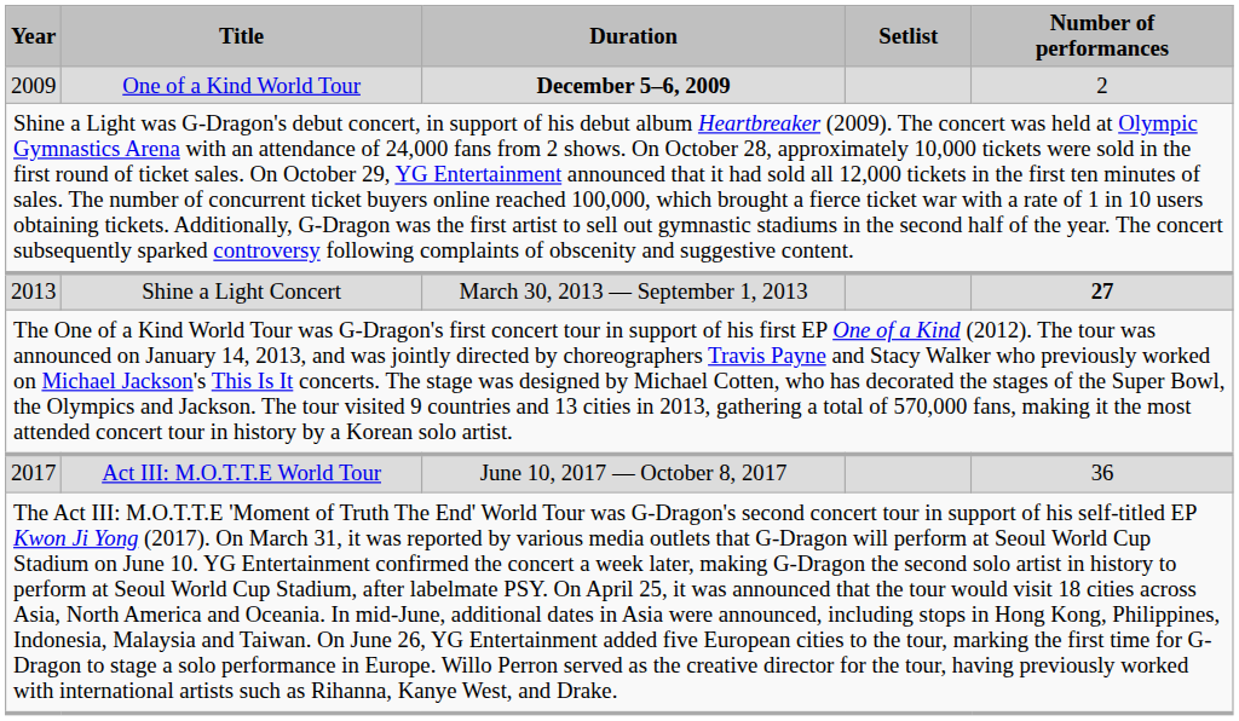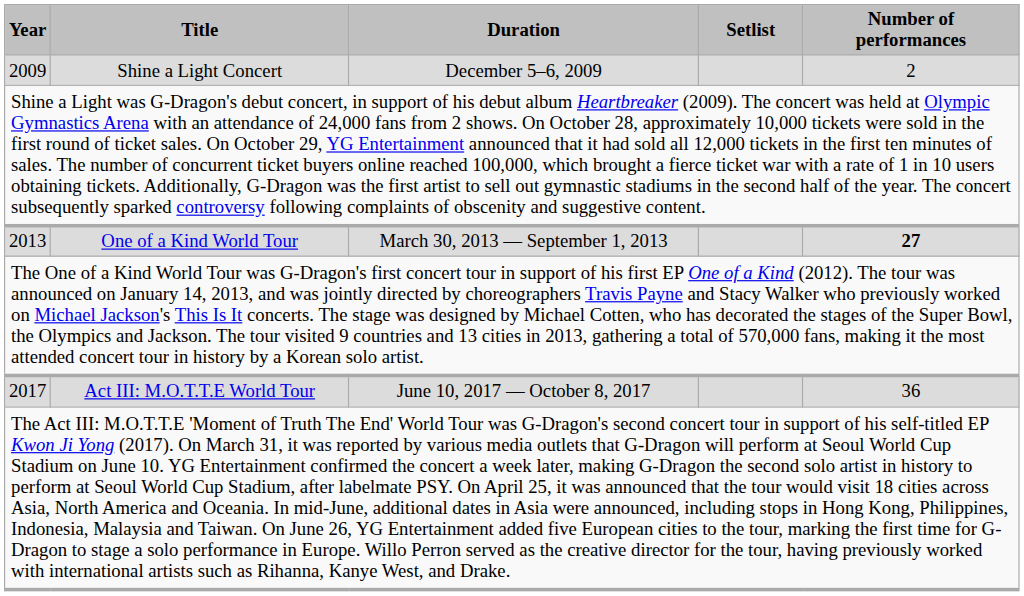 <table class="wikitable" style="text-align:center">
 <tr>
 <th style="background:silver;">Year</th>
 <th style="background:silver;">Title</th>
 <th style="background:silver;">Duration</th>
 <th style="background:silver;">Setlist</th>
 <th style="background:silver;">Number of<br>performances</th>
 </tr>
 <tr>
 <td style="background-color: #DCDCDC" width=5>2009</td>
-<td style="background-color: #DCDCDC"><a href='#'>One of a Kind World Tour</a></td>
-<td style="background-color: #DCDCDC"><strong>December 5–6, 2009 </strong></td>
+<td style="background-color: #DCDCDC">Shine a Light Concert</td>
+<td style="background-color: #DCDCDC">December 5–6, 2009 </td>
 <td style="background:#dcdcdc;"></td>
 <td style="background-color:#DCDCDC">2</td>
 </tr>
 <tr>
 <td colspan=5 style="border-bottom-width:3px; padding:5px;text-align:left;">Shine a Light was G-Dragon's debut concert, in support of his debut album <em><a href='#'>Heartbreaker</a></em> (2009). The concert was held at <a href='#'>Olympic Gymnastics Arena</a> with an attendance of 24,000 fans from 2 shows. On October 28, approximately 10,000 tickets were sold in the first round of ticket sales. On October 29, <a href='#'>YG Entertainment</a> announced that it had sold all 12,000 tickets in the first ten minutes of sales. The number of concurrent ticket buyers online reached 100,000, which brought a fierce ticket war with a rate of 1 in 10 users obtaining tickets. Additionally, G-Dragon was the first artist to sell out gymnastic stadiums in the second half of the year. The concert subsequently sparked <a href='#'>controversy</a> following complaints of obscenity and suggestive content.</td>
 </tr>
 <tr>
 <td style="background-color: #DCDCDC" width=5>2013</td>
-<td style="background-color: #DCDCDC">Shine a Light Concert</td>
+<td style="background-color: #DCDCDC"><a href='#'>One of a Kind World Tour</a></td>
 <td style="background-color: #DCDCDC">March 30, 2013 — September 1, 2013</td>
 <td style="background-color: #DCDCDC"></td>
 <td style="background-color:#DCDCDC"><strong>27</strong></td>
 </tr>
 <tr>
 <td colspan=5 style="border-bottom-width:3px; padding:5px;text-align:left;">The One of a Kind World Tour was G-Dragon's first concert tour in support of his first EP <em><a href='#'>One of a Kind</a></em> (2012). The tour was announced on January 14, 2013, and was jointly directed by choreographers <a href='#'>Travis Payne</a> and Stacy Walker who previously worked on <a href='#'>Michael Jackson</a>'s <a href='#'>This Is It</a> concerts. The stage was designed by Michael Cotten, who has decorated the stages of the Super Bowl, the Olympics and Jackson. The tour visited 9 countries and 13 cities in 2013, gathering a total of 570,000 fans, making it the most attended concert tour in history by a Korean solo artist.</td>
 </tr>
 <tr>
 <td style="background-color: #DCDCDC" width=5>2017</td>
 <td style="background-color: #DCDCDC"><a href='#'>Act III: M.O.T.T.E World Tour</a></td>
 <td style="background-color: #DCDCDC">June 10, 2017 — October 8, 2017</td>
 <td style="background-color: #DCDCDC"></td>
 <td style="background-color:#DCDCDC">36</td>
 </tr>
 <tr>
 <td colspan=5 style="border-bottom-width:3px; padding:5px;text-align:left;">The Act III: M.O.T.T.E 'Moment of Truth The End' World Tour was G-Dragon's second concert tour in support of his self-titled EP <em><a href='#'>Kwon Ji Yong</a></em> (2017). On March 31, it was reported by various media outlets that G-Dragon will perform at Seoul World Cup Stadium on June 10. YG Entertainment confirmed the concert a week later, making G-Dragon the second solo artist in history to perform at Seoul World Cup Stadium, after labelmate PSY. On April 25, it was announced that the tour would visit 18 cities across Asia, North America and Oceania. In mid-June, additional dates in Asia were announced, including stops in Hong Kong, Philippines, Indonesia, Malaysia and Taiwan. On June 26, YG Entertainment added five European cities to the tour, marking the first time for G-Dragon to stage a solo performance in Europe. Willo Perron served as the creative director for the tour, having previously worked with international artists such as Rihanna, Kanye West, and Drake.</td>
 </tr>
 </table>
